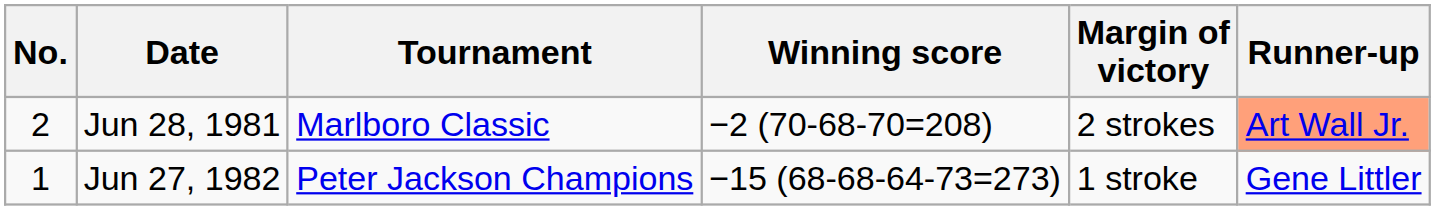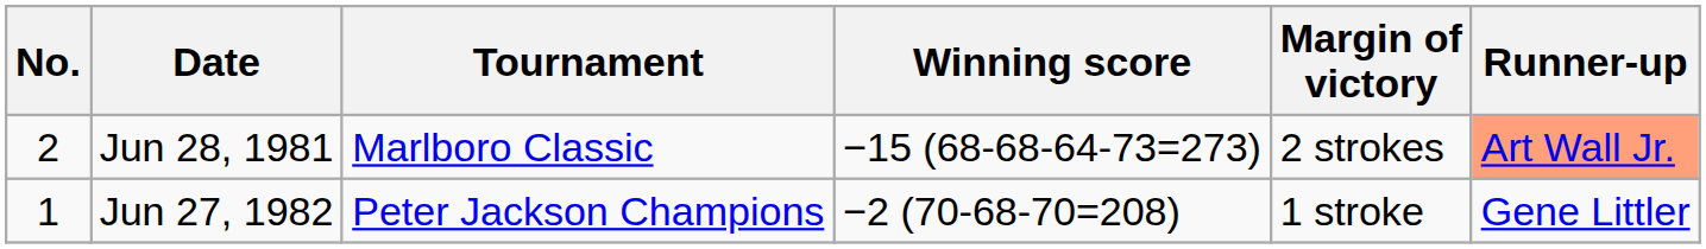 <table class="wikitable" style="font-size:95%;">
 <tr>
 <th>No.</th>
 <th>Date</th>
 <th>Tournament</th>
 <th>Winning score</th>
 <th>Margin of<br>victory</th>
 <th>Runner-up</th>
 </tr>
 <tr>
 <td align=center>2</td>
 <td align=right>Jun 28, 1981</td>
 <td><a href='#'>Marlboro Classic</a></td>
-<td>−2 (70-68-70=208)</td>
+<td>−15 (68-68-64-73=273)</td>
 <td>2 strokes</td>
 <td style="background: lightsalmon;"> <a href='#'>Art Wall Jr.</a></td>
 </tr>
 <tr>
 <td align=center>1</td>
 <td align=right>Jun 27, 1982</td>
 <td><a href='#'>Peter Jackson Champions</a></td>
-<td>−15 (68-68-64-73=273)</td>
+<td>−2 (70-68-70=208)</td>
 <td>1 stroke</td>
 <td> <a href='#'>Gene Littler</a></td>
 </tr>
 </table>
